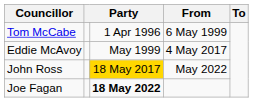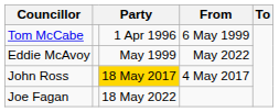 <table class=wikitable>
 <tr>
 <th>Councillor</th>
 <th colspan=2>Party</th>
 <th>From</th>
 <th>To</th>
 </tr>
 <tr>
 <td><a href='#'>Tom McCabe</a></td>
 <td></td>
 <td align=right>1 Apr 1996</td>
 <td align=right>6 May 1999</td>
 </tr>
 <tr>
 <td>Eddie McAvoy</td>
 <td></td>
 <td align=right>May 1999</td>
-<td align=right>4 May 2017</td>
+<td align=right>May 2022</td>
 </tr>
 <tr>
 <td>John Ross</td>
 <td></td>
 <td align=right style="background: gold;">18 May 2017</td>
-<td align=right>May 2022</td>
+<td align=right>4 May 2017</td>
 </tr>
 <tr>
 <td>Joe Fagan</td>
 <td></td>
-<td align=right><strong>18 May 2022</strong></td>
+<td align=right>18 May 2022</td>
 <td align=right></td>
 </tr>
 </table>
